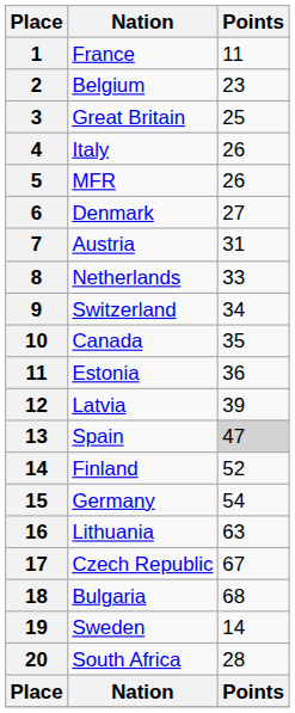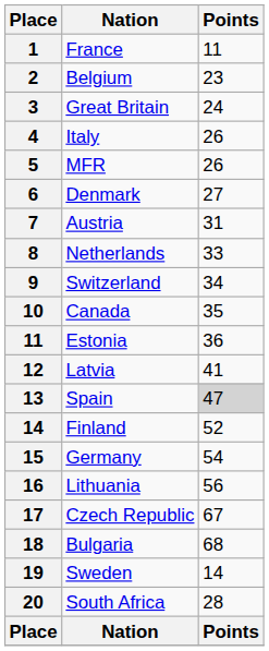 <table class="wikitable" style="font-size: 95%">
 <tr>
 <th>Place</th>
 <th>Nation</th>
 <th>Points</th>
 </tr>
 <tr>
 <th>1</th>
 <td> <a href='#'>France</a></td>
 <td>11</td>
 </tr>
 <tr>
 <th>2</th>
 <td> <a href='#'>Belgium</a></td>
 <td>23</td>
 </tr>
 <tr>
 <th>3</th>
 <td> <a href='#'>Great Britain</a></td>
-<td>25</td>
+<td>24</td>
 </tr>
 <tr>
 <th>4</th>
 <td> <a href='#'>Italy</a></td>
 <td>26</td>
 </tr>
 <tr>
 <th>5</th>
 <td> <a href='#'>MFR</a></td>
 <td>26</td>
 </tr>
 <tr>
 <th>6</th>
 <td> <a href='#'>Denmark</a></td>
 <td>27</td>
 </tr>
 <tr>
 <th>7</th>
 <td> <a href='#'>Austria</a></td>
 <td>31</td>
 </tr>
 <tr>
 <th>8</th>
 <td> <a href='#'>Netherlands</a></td>
 <td>33</td>
 </tr>
 <tr>
 <th>9</th>
 <td> <a href='#'>Switzerland</a></td>
 <td>34</td>
 </tr>
 <tr>
 <th>10</th>
 <td> <a href='#'>Canada</a></td>
 <td>35</td>
 </tr>
 <tr>
 <th>11</th>
 <td> <a href='#'>Estonia</a></td>
 <td>36</td>
 </tr>
 <tr>
 <th>12</th>
 <td> <a href='#'>Latvia</a></td>
-<td>39</td>
+<td>41</td>
 </tr>
 <tr>
 <th>13</th>
 <td> <a href='#'>Spain</a></td>
 <td style="background: lightgrey;">47</td>
 </tr>
 <tr>
 <th>14</th>
 <td> <a href='#'>Finland</a></td>
 <td>52</td>
 </tr>
 <tr>
 <th>15</th>
 <td> <a href='#'>Germany</a></td>
 <td>54</td>
 </tr>
 <tr>
 <th>16</th>
 <td> <a href='#'>Lithuania</a></td>
-<td>63</td>
+<td>56</td>
 </tr>
 <tr>
 <th>17</th>
 <td> <a href='#'>Czech Republic</a></td>
 <td>67</td>
 </tr>
 <tr>
 <th>18</th>
 <td> <a href='#'>Bulgaria</a></td>
 <td>68</td>
 </tr>
 <tr>
 <th>19</th>
 <td> <a href='#'>Sweden</a></td>
 <td>14</td>
 </tr>
 <tr>
 <th>20</th>
 <td> <a href='#'>South Africa</a></td>
 <td>28</td>
 </tr>
 <tr>
 <th>Place</th>
 <th>Nation</th>
 <th>Points</th>
 </tr>
 <tr>
 </tr>
 </table>
